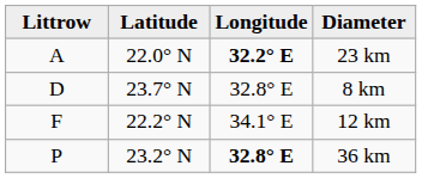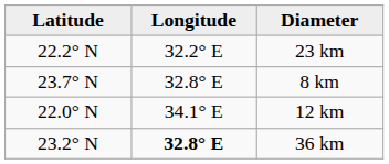 <table class="wikitable">
 <tr>
-<th width="25%" style="background:#eeeeee;">Littrow</th>
 <th width="25%" style="background:#eeeeee;">Latitude</th>
 <th width="25%" style="background:#eeeeee;">Longitude</th>
 <th width="25%" style="background:#eeeeee;">Diameter</th>
 </tr>
 <tr>
-<td align="center">A</td>
-<td align="center">22.0° N</td>
-<td align="center"><strong>32.2° E</strong></td>
+<td align="center">22.2° N</td>
+<td align="center">32.2° E</td>
 <td align="center">23 km</td>
 </tr>
 <tr>
-<td align="center">D</td>
 <td align="center">23.7° N</td>
 <td align="center">32.8° E</td>
 <td align="center">8 km</td>
 </tr>
 <tr>
-<td align="center">F</td>
-<td align="center">22.2° N</td>
+<td align="center">22.0° N</td>
 <td align="center">34.1° E</td>
 <td align="center">12 km</td>
 </tr>
 <tr>
-<td align="center">P</td>
 <td align="center">23.2° N</td>
 <td align="center"><strong>32.8° E</strong></td>
 <td align="center">36 km</td>
 </tr>
 </table>
